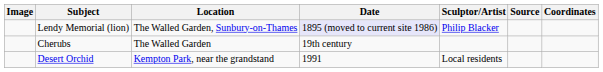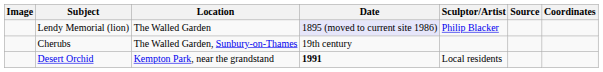 <table class="wikitable sortable">
 <tr>
 <th>Image</th>
 <th>Subject</th>
 <th>Location</th>
 <th>Date</th>
 <th>Sculptor/Artist</th>
 <th>Source</th>
 <th>Coordinates</th>
 </tr>
 <tr>
 <td></td>
 <td>Lendy Memorial (lion)</td>
-<td>The Walled Garden, <a href='#'>Sunbury-on-Thames</a></td>
+<td>The Walled Garden</td>
 <td style="background: lavender;">1895 (moved to current site 1986)</td>
 <td><a href='#'>Philip Blacker</a></td>
 <td></td>
 <td></td>
 </tr>
 <tr>
 <td></td>
 <td>Cherubs</td>
-<td>The Walled Garden</td>
+<td>The Walled Garden, <a href='#'>Sunbury-on-Thames</a></td>
 <td>19th century</td>
 <td></td>
 <td></td>
 <td></td>
 </tr>
 <tr>
 <td></td>
 <td><a href='#'>Desert Orchid</a></td>
 <td><a href='#'>Kempton Park</a>, near the grandstand</td>
-<td>1991</td>
+<td><strong>1991</strong></td>
 <td>Local residents</td>
 <td></td>
 <td></td>
 </tr>
 </table>
